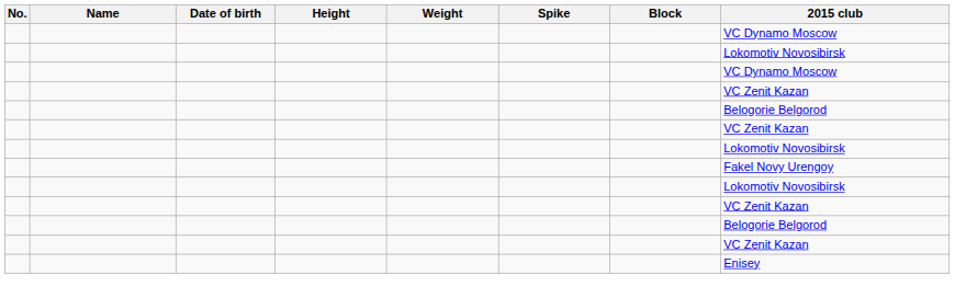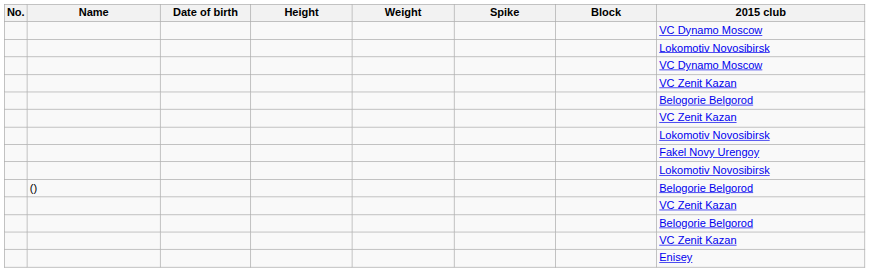 <table class="wikitable sortable" style="font-size:100%; text-align:center;">
 <tr>
 <th>No.</th>
 <th style="width:12em">Name</th>
 <th style="width:8em">Date of birth</th>
 <th style="width:9em">Height</th>
 <th style="width:9em">Weight</th>
 <th style="width:9em">Spike</th>
 <th style="width:9em">Block</th>
 <th style="width:19em">2015 club</th>
 </tr>
 <tr>
 <td></td>
 <td align=left></td>
 <td align=right></td>
 <td></td>
 <td></td>
 <td></td>
 <td></td>
 <td align=left> <a href='#'>VC Dynamo Moscow</a></td>
 </tr>
 <tr>
 <td></td>
 <td align=left></td>
 <td align=right></td>
 <td></td>
 <td></td>
 <td></td>
 <td></td>
 <td align=left> <a href='#'>Lokomotiv Novosibirsk</a></td>
 </tr>
 <tr>
 <td></td>
 <td align=left></td>
 <td align=right></td>
 <td></td>
 <td></td>
 <td></td>
 <td></td>
 <td align=left> <a href='#'>VC Dynamo Moscow</a></td>
 </tr>
 <tr>
 <td></td>
 <td align=left></td>
 <td align=right></td>
 <td></td>
 <td></td>
 <td></td>
 <td></td>
 <td align=left> <a href='#'>VC Zenit Kazan</a></td>
 </tr>
 <tr>
 <td></td>
 <td align=left></td>
 <td align=right></td>
 <td></td>
 <td></td>
 <td></td>
 <td></td>
 <td align=left> <a href='#'>Belogorie Belgorod</a></td>
 </tr>
 <tr>
 <td></td>
 <td align=left></td>
 <td align=right></td>
 <td></td>
 <td></td>
 <td></td>
 <td></td>
 <td align=left> <a href='#'>VC Zenit Kazan</a></td>
 </tr>
 <tr>
 <td></td>
 <td align=left></td>
 <td align=right></td>
 <td></td>
 <td></td>
 <td></td>
 <td></td>
 <td align=left> <a href='#'>Lokomotiv Novosibirsk</a></td>
 </tr>
 <tr>
 <td></td>
 <td align=left></td>
 <td align=right></td>
 <td></td>
 <td></td>
 <td></td>
 <td></td>
 <td align=left> <a href='#'>Fakel Novy Urengoy</a></td>
 </tr>
 <tr>
 <td></td>
 <td align=left></td>
 <td align=right></td>
 <td></td>
 <td></td>
 <td></td>
 <td></td>
 <td align=left> <a href='#'>Lokomotiv Novosibirsk</a></td>
 </tr>
 <tr>
 <td></td>
+<td align=left> ()</td>
+<td align=right></td>
+<td></td>
+<td></td>
+<td></td>
+<td></td>
+<td align=left> <a href='#'>Belogorie Belgorod</a></td>
+</tr>
+<tr>
+<td></td>
 <td align=left></td>
 <td align=right></td>
 <td></td>
 <td></td>
 <td></td>
 <td></td>
 <td align=left> <a href='#'>VC Zenit Kazan</a></td>
 </tr>
 <tr>
 <td></td>
 <td align=left></td>
 <td align=right></td>
 <td></td>
 <td></td>
 <td></td>
 <td></td>
 <td align=left> <a href='#'>Belogorie Belgorod</a></td>
 </tr>
 <tr>
 <td></td>
 <td align=left></td>
 <td align=right></td>
 <td></td>
 <td></td>
 <td></td>
 <td></td>
 <td align=left> <a href='#'>VC Zenit Kazan</a></td>
 </tr>
 <tr>
 <td></td>
 <td align=left></td>
 <td align=right></td>
 <td></td>
 <td></td>
 <td></td>
 <td></td>
 <td align=left> <a href='#'>Enisey</a></td>
 </tr>
 </table>
